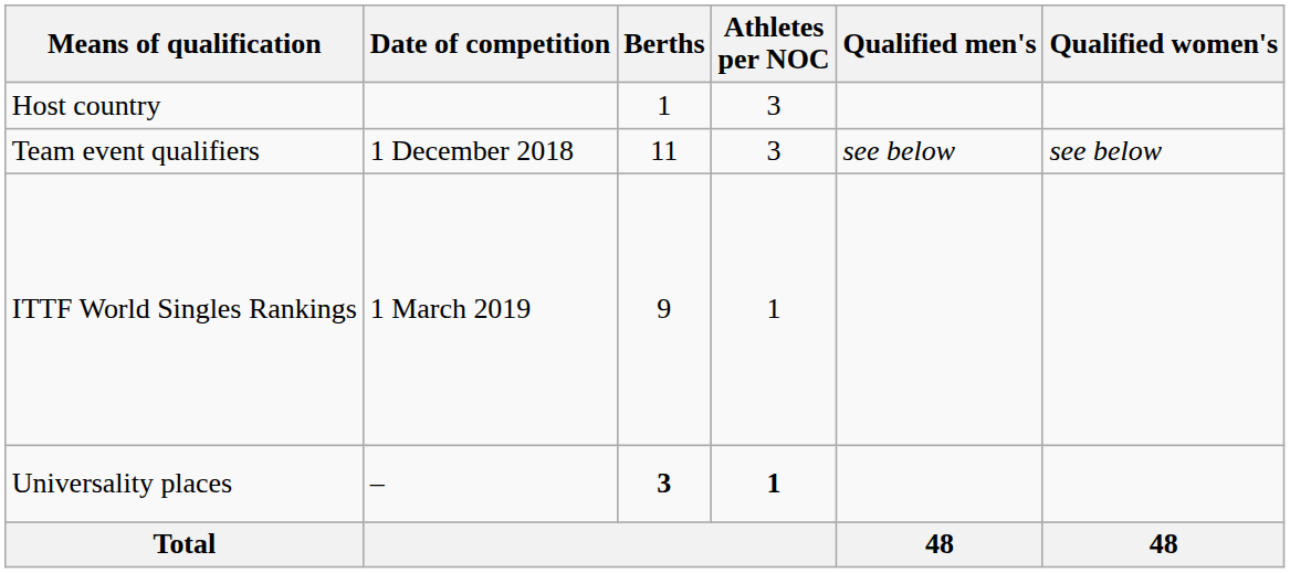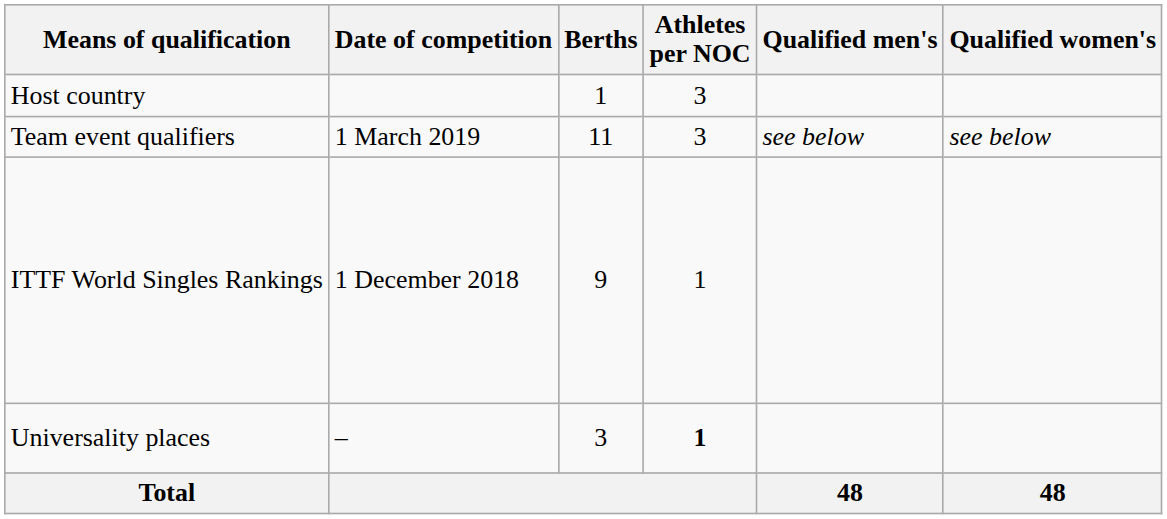 <table class="wikitable">
 <tr>
 <th>Means of qualification</th>
 <th>Date of competition</th>
 <th>Berths</th>
 <th>Athletes<br>per NOC</th>
 <th>Qualified men's</th>
 <th>Qualified women's</th>
 </tr>
 <tr>
 <td>Host country</td>
 <td></td>
 <td align=center>1</td>
 <td align=center>3</td>
 <td></td>
 <td></td>
 </tr>
 <tr>
 <td>Team event qualifiers</td>
-<td>1 December 2018</td>
+<td>1 March 2019</td>
 <td align=center>11</td>
 <td align=center>3</td>
 <td><em>see below</em></td>
 <td><em>see below</em></td>
 </tr>
 <tr>
 <td>ITTF World Singles Rankings</td>
-<td>1 March 2019</td>
+<td>1 December 2018</td>
 <td align=center>9</td>
 <td align=center>1</td>
 <td><br><br><br><br><br><br><br><br></td>
 <td><br><br><br><br><br><br><br><br></td>
 </tr>
 <tr>
 <td>Universality places</td>
 <td>–</td>
-<td align=center><strong>3</strong></td>
+<td align=center>3</td>
 <td align=center><strong>1</strong></td>
 <td><br><br></td>
 <td><br><br></td>
 </tr>
 <tr>
 <th>Total</th>
 <th colspan=3> </th>
 <th>48</th>
 <th>48</th>
 </tr>
 </table>
